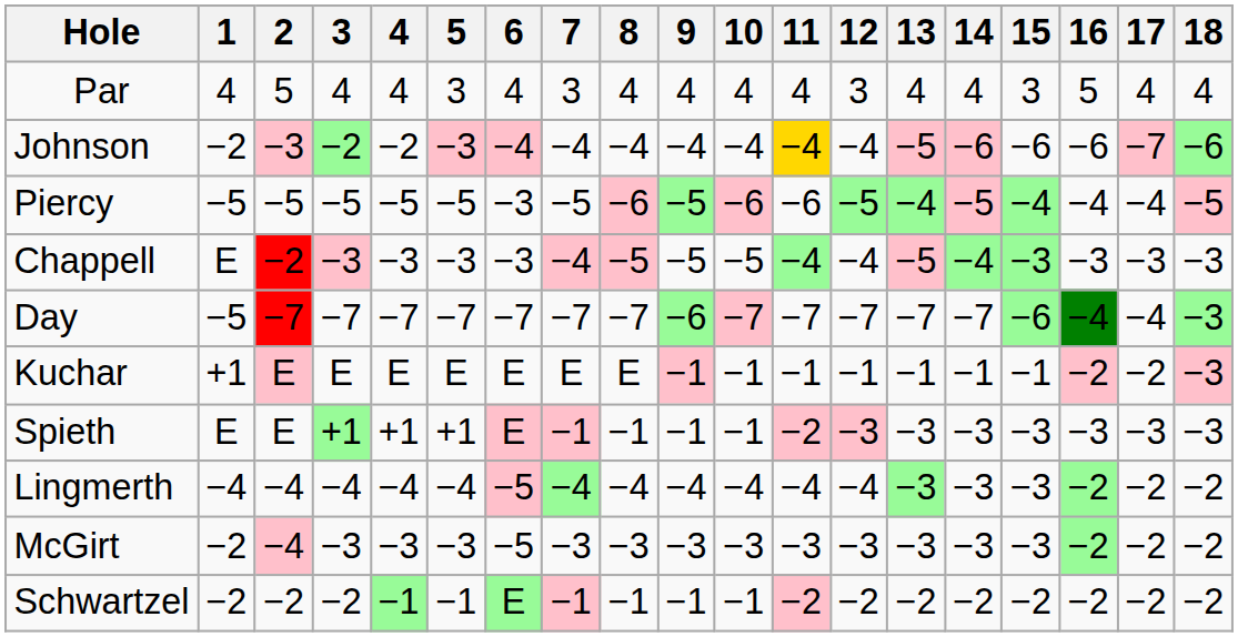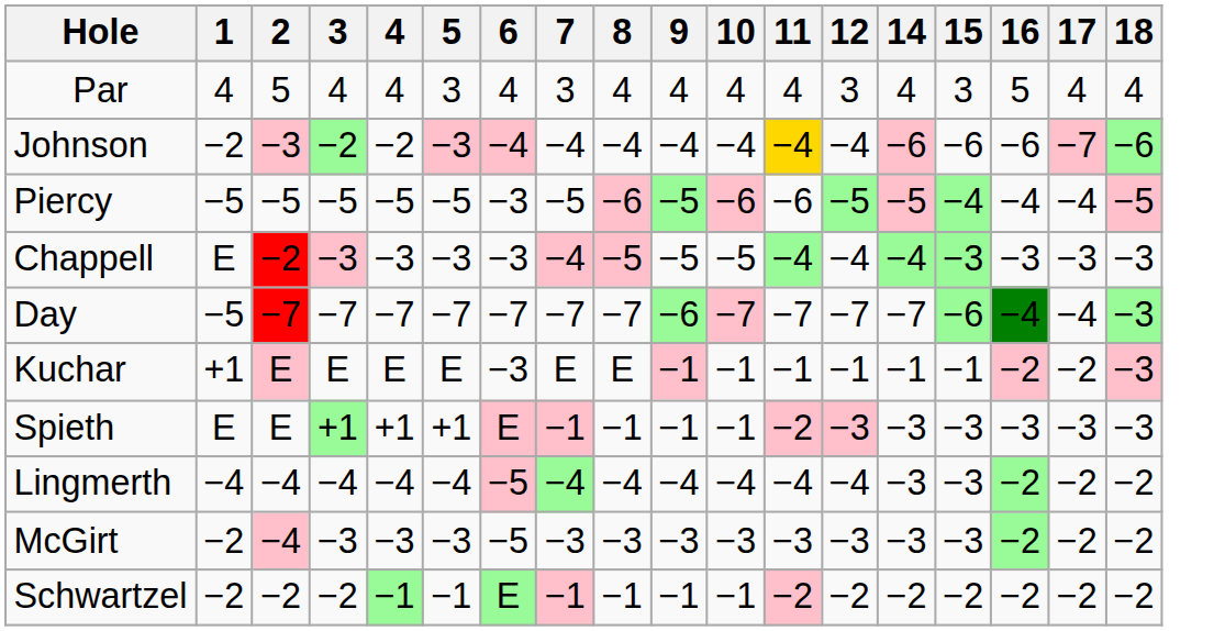 <table class="wikitable" style="text-align:center">
 <tr>
 <th>Hole</th>
 <th>1</th>
 <th>2</th>
 <th>3</th>
 <th>4</th>
 <th>5</th>
 <th>6</th>
 <th>7</th>
 <th>8</th>
 <th>9</th>
 <th>10</th>
 <th>11</th>
 <th>12</th>
-<th>13</th>
 <th>14</th>
 <th>15</th>
 <th>16</th>
 <th>17</th>
 <th>18</th>
 </tr>
 <tr>
 <td>Par</td>
 <td>4</td>
 <td>5</td>
 <td>4</td>
 <td>4</td>
 <td>3</td>
 <td>4</td>
 <td>3</td>
 <td>4</td>
 <td>4</td>
 <td>4</td>
 <td>4</td>
 <td>3</td>
 <td>4</td>
-<td>4</td>
 <td>3</td>
 <td>5</td>
 <td>4</td>
 <td>4</td>
 </tr>
 <tr>
 <td align=left> Johnson</td>
 <td>−2</td>
 <td style="background: Pink;">−3</td>
 <td style="background: PaleGreen;">−2</td>
 <td>−2</td>
 <td style="background: Pink;">−3</td>
 <td style="background: Pink;">−4</td>
 <td>−4</td>
 <td>−4</td>
 <td>−4</td>
 <td>−4</td>
 <td style="background: gold;">−4</td>
 <td>−4</td>
-<td style="background: Pink;">−5</td>
 <td style="background: Pink;">−6</td>
 <td>−6</td>
 <td>−6</td>
 <td style="background: Pink;">−7</td>
 <td style="background: PaleGreen;">−6</td>
 </tr>
 <tr>
 <td align=left> Piercy</td>
 <td>−5</td>
 <td>−5</td>
 <td>−5</td>
 <td>−5</td>
 <td>−5</td>
 <td>−3</td>
 <td>−5</td>
 <td style="background: Pink;">−6</td>
 <td style="background: PaleGreen;">−5</td>
 <td style="background: Pink;">−6</td>
 <td>−6</td>
 <td style="background: PaleGreen;">−5</td>
-<td style="background: PaleGreen;">−4</td>
 <td style="background: Pink;">−5</td>
 <td style="background: PaleGreen;">−4</td>
 <td>−4</td>
 <td>−4</td>
 <td style="background: Pink;">−5</td>
 </tr>
 <tr>
 <td align=left> Chappell</td>
 <td>E</td>
 <td style="background: Red;">−2</td>
 <td style="background: Pink;">−3</td>
 <td>−3</td>
 <td>−3</td>
 <td>−3</td>
 <td style="background: Pink;">−4</td>
 <td style="background: Pink;">−5</td>
 <td>−5</td>
 <td>−5</td>
 <td style="background: PaleGreen;">−4</td>
 <td>−4</td>
-<td style="background: Pink;">−5</td>
 <td style="background: PaleGreen;">−4</td>
 <td style="background: PaleGreen;">−3</td>
 <td>−3</td>
 <td>−3</td>
 <td>−3</td>
 </tr>
 <tr>
 <td align=left> Day</td>
 <td>−5</td>
 <td style="background: Red;">−7</td>
 <td>−7</td>
 <td>−7</td>
 <td>−7</td>
 <td>−7</td>
 <td>−7</td>
 <td>−7</td>
 <td style="background: PaleGreen;">−6</td>
 <td style="background: Pink;">−7</td>
 <td>−7</td>
 <td>−7</td>
 <td>−7</td>
-<td>−7</td>
 <td style="background: PaleGreen;">−6</td>
 <td style="background: Green;">−4</td>
 <td>−4</td>
 <td style="background: PaleGreen;">−3</td>
 </tr>
 <tr>
 <td align=left> Kuchar</td>
 <td>+1</td>
 <td style="background: Pink;">E</td>
 <td>E</td>
 <td>E</td>
 <td>E</td>
-<td>E</td>
+<td>−3</td>
 <td>E</td>
 <td>E</td>
 <td style="background: Pink;">−1</td>
-<td>−1</td>
 <td>−1</td>
 <td>−1</td>
 <td>−1</td>
 <td>−1</td>
 <td>−1</td>
 <td style="background: Pink;">−2</td>
 <td>−2</td>
 <td style="background: Pink;">−3</td>
 </tr>
 <tr>
 <td align=left> Spieth</td>
 <td>E</td>
 <td>E</td>
 <td style="background: PaleGreen;">+1</td>
 <td>+1</td>
 <td>+1</td>
 <td style="background: Pink;">E</td>
 <td style="background: Pink;">−1</td>
 <td>−1</td>
 <td>−1</td>
 <td>−1</td>
 <td style="background: Pink;">−2</td>
 <td style="background: Pink;">−3</td>
 <td>−3</td>
 <td>−3</td>
 <td>−3</td>
 <td>−3</td>
 <td>−3</td>
-<td>−3</td>
 </tr>
 <tr>
 <td align=left> Lingmerth</td>
 <td>−4</td>
 <td>−4</td>
 <td>−4</td>
 <td>−4</td>
 <td>−4</td>
 <td style="background: Pink;">−5</td>
 <td style="background: PaleGreen;">−4</td>
 <td>−4</td>
 <td>−4</td>
 <td>−4</td>
 <td>−4</td>
 <td>−4</td>
-<td style="background: PaleGreen;">−3</td>
 <td>−3</td>
 <td>−3</td>
 <td style="background: PaleGreen;">−2</td>
 <td>−2</td>
 <td>−2</td>
 </tr>
 <tr>
 <td align=left> McGirt</td>
 <td>−2</td>
 <td style="background: Pink;">−4</td>
 <td>−3</td>
 <td>−3</td>
 <td>−3</td>
 <td>−5</td>
-<td>−3</td>
 <td>−3</td>
 <td>−3</td>
 <td>−3</td>
 <td>−3</td>
 <td>−3</td>
 <td>−3</td>
 <td>−3</td>
 <td>−3</td>
 <td style="background: PaleGreen;">−2</td>
 <td>−2</td>
 <td>−2</td>
 </tr>
 <tr>
 <td align=left> Schwartzel</td>
 <td>−2</td>
 <td>−2</td>
 <td>−2</td>
 <td style="background: PaleGreen;">−1</td>
 <td>−1</td>
 <td style="background: PaleGreen;">E</td>
 <td style="background: Pink;">−1</td>
 <td>−1</td>
 <td>−1</td>
 <td>−1</td>
 <td style="background: Pink;">−2</td>
 <td>−2</td>
 <td>−2</td>
 <td>−2</td>
 <td>−2</td>
 <td>−2</td>
 <td>−2</td>
-<td>−2</td>
 </tr>
 </table>
